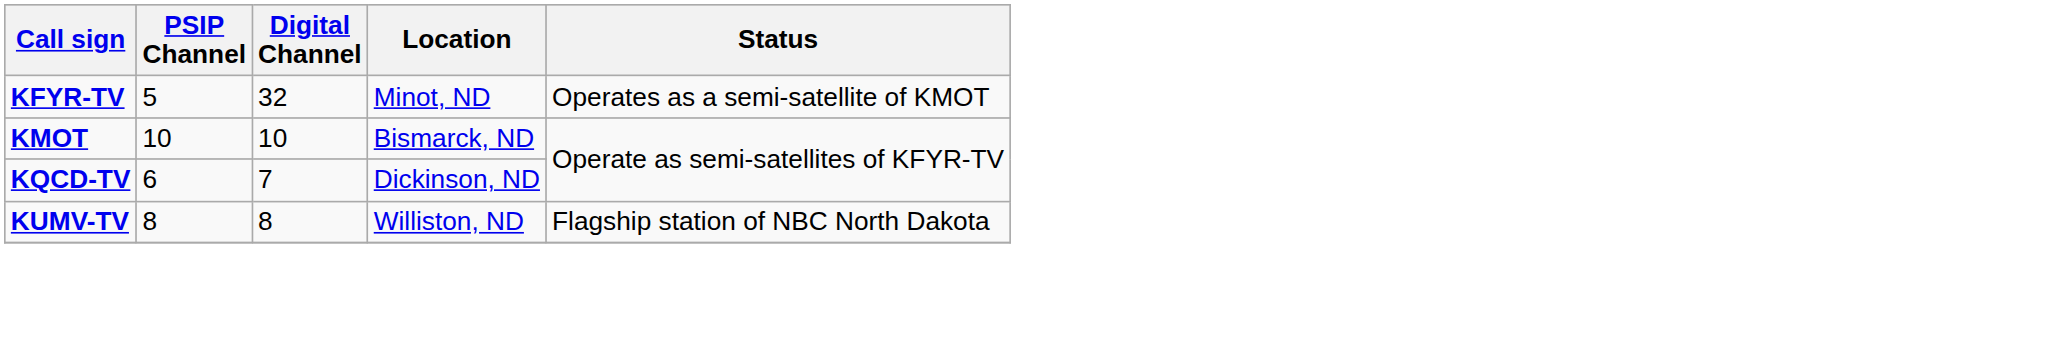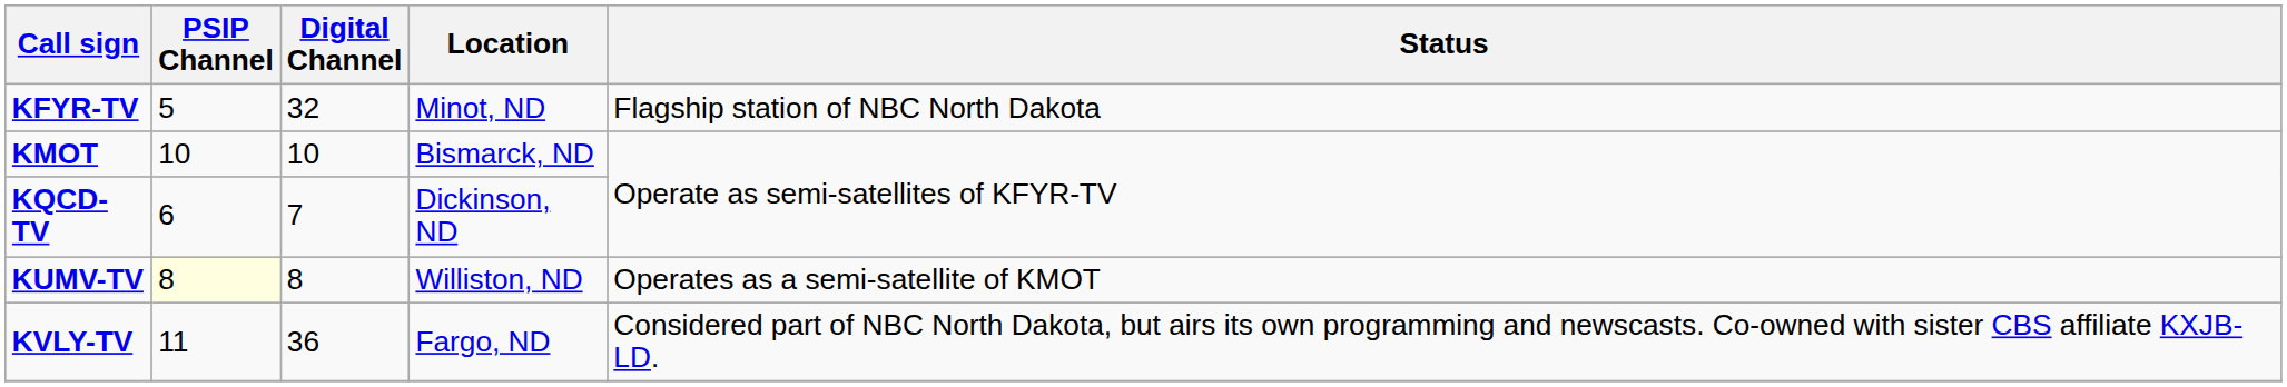 <table class="wikitable">
 <tr>
 <th><a href='#'>Call sign</a></th>
 <th><a href='#'>PSIP</a><br>Channel</th>
 <th><a href='#'>Digital</a><br>Channel</th>
 <th>Location</th>
 <th>Status</th>
 </tr>
 <tr>
 <td><strong><a href='#'>KFYR-TV</a></strong></td>
 <td>5</td>
 <td>32</td>
 <td><a href='#'>Minot, ND</a></td>
-<td>Operates as a semi-satellite of KMOT</td>
+<td>Flagship station of NBC North Dakota</td>
 </tr>
 <tr>
 <td><strong><a href='#'>KMOT</a></strong></td>
 <td>10</td>
 <td>10</td>
 <td><a href='#'>Bismarck, ND</a></td>
 <td rowspan=2>Operate as semi-satellites of KFYR-TV</td>
 </tr>
 <tr>
 <td><strong><a href='#'>KQCD-TV</a></strong></td>
 <td>6</td>
 <td>7</td>
 <td><a href='#'>Dickinson, ND</a></td>
 </tr>
 <tr>
 <td><strong><a href='#'>KUMV-TV</a></strong></td>
-<td>8</td>
+<td style="background: lightyellow;">8</td>
 <td>8</td>
 <td><a href='#'>Williston, ND</a></td>
-<td>Flagship station of NBC North Dakota</td>
+<td>Operates as a semi-satellite of KMOT</td>
+</tr>
+<tr>
+<td><strong><a href='#'>KVLY-TV</a></strong></td>
+<td>11</td>
+<td>36</td>
+<td><a href='#'>Fargo, ND</a></td>
+<td>Considered part of NBC North Dakota, but airs its own programming and newscasts. Co-owned with sister <a href='#'>CBS</a> affiliate <a href='#'>KXJB-LD</a>.</td>
 </tr>
 <tr>
 </tr>
 </table>
